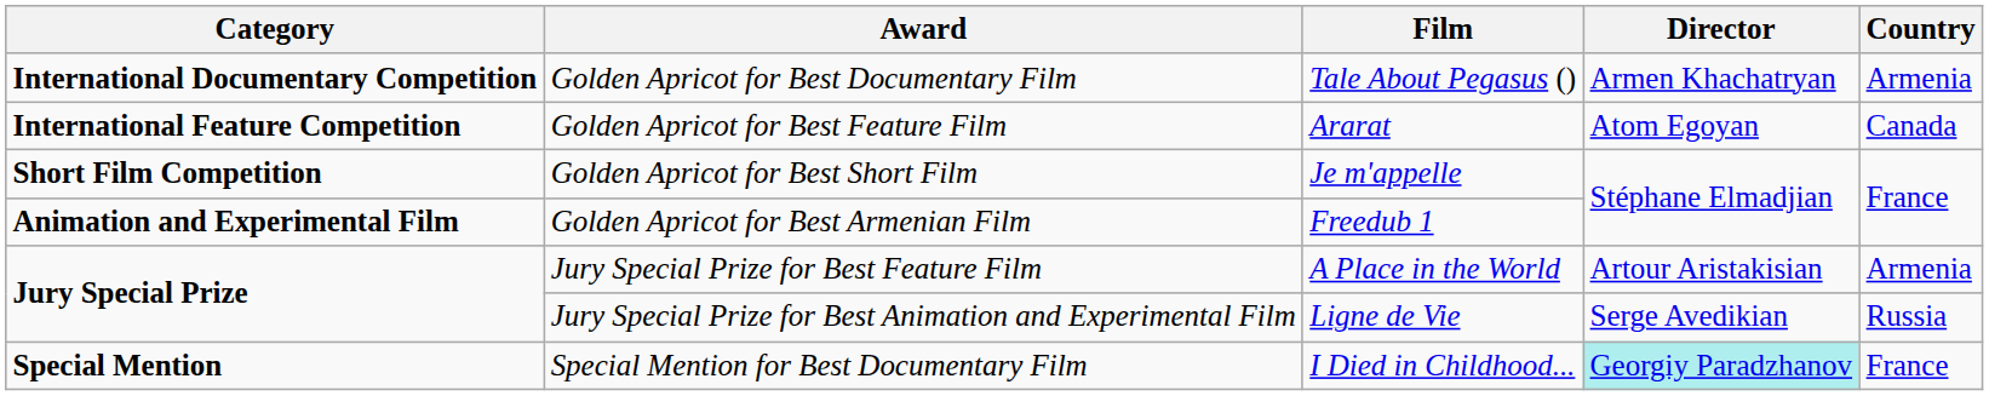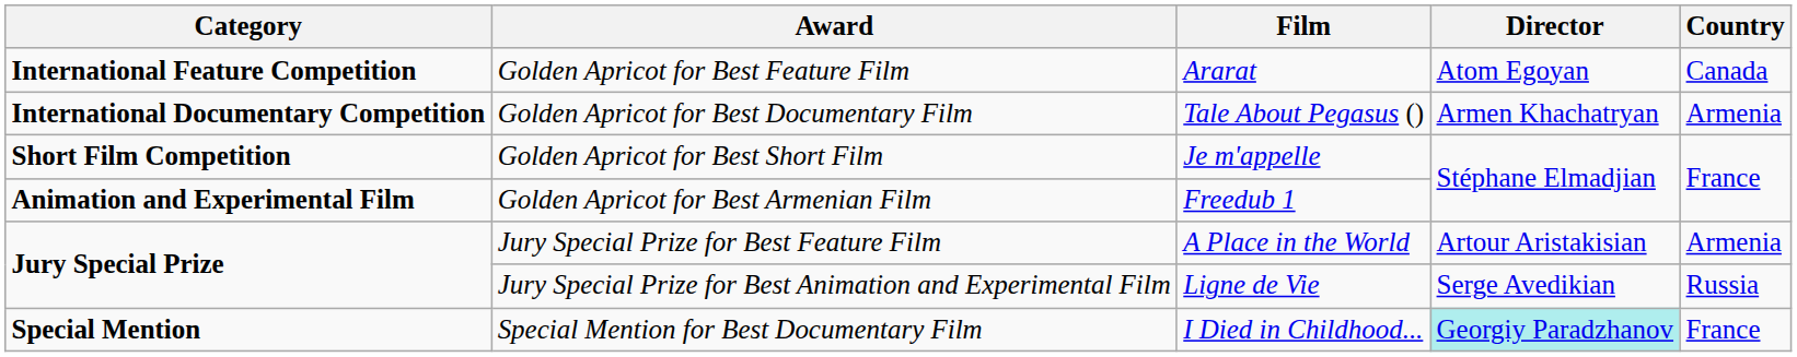 <table class="wikitable sortable">
 <tr>
 <th>Category</th>
 <th>Award</th>
 <th>Film</th>
 <th>Director</th>
 <th>Country</th>
 </tr>
 <tr>
+<td><strong>International Feature Competition</strong></td>
+<td><em>Golden Apricot for Best Feature Film</em></td>
+<td><em><a href='#'>Ararat</a></em></td>
+<td><a href='#'>Atom Egoyan</a></td>
+<td> <a href='#'>Canada</a></td>
+</tr>
+<tr>
 <td><strong>International Documentary Competition</strong></td>
 <td><em>Golden Apricot for Best Documentary Film</em></td>
 <td><em><a href='#'>Tale About Pegasus</a></em> ()</td>
 <td><a href='#'>Armen Khachatryan</a></td>
 <td> <a href='#'>Armenia</a></td>
-</tr>
-<tr>
-<td><strong>International Feature Competition</strong></td>
-<td><em>Golden Apricot for Best Feature Film</em></td>
-<td><em><a href='#'>Ararat</a></em></td>
-<td><a href='#'>Atom Egoyan</a></td>
-<td> <a href='#'>Canada</a></td>
 </tr>
 <tr>
 <td><strong>Short Film Competition</strong></td>
 <td><em>Golden Apricot for Best Short Film</em></td>
 <td><em><a href='#'>Je m'appelle</a></em></td>
 <td rowspan="2"><a href='#'>Stéphane Elmadjian</a></td>
 <td rowspan="2"> <a href='#'>France</a></td>
 </tr>
 <tr>
 <td><strong>Animation and Experimental Film</strong></td>
 <td><em>Golden Apricot for Best Armenian Film</em></td>
 <td><em><a href='#'>Freedub 1</a></em></td>
 </tr>
 <tr>
 <td rowspan="2"><strong>Jury Special Prize</strong></td>
 <td><em>Jury Special Prize for Best Feature Film</em></td>
 <td><em><a href='#'>A Place in the World</a></em></td>
 <td><a href='#'>Artour Aristakisian</a></td>
 <td> <a href='#'>Armenia</a></td>
 </tr>
 <tr>
 <td><em>Jury Special Prize for Best Animation and Experimental Film</em></td>
 <td><em><a href='#'>Ligne de Vie</a></em></td>
 <td><a href='#'>Serge Avedikian</a></td>
 <td> <a href='#'>Russia</a></td>
 </tr>
 <tr>
 <td><strong>Special Mention</strong></td>
 <td><em>Special Mention for Best Documentary Film</em></td>
 <td><em><a href='#'>I Died in Childhood...</a></em></td>
 <td style="background: paleturquoise;"><a href='#'>Georgiy Paradzhanov</a></td>
 <td> <a href='#'>France</a></td>
 </tr>
 </table>
